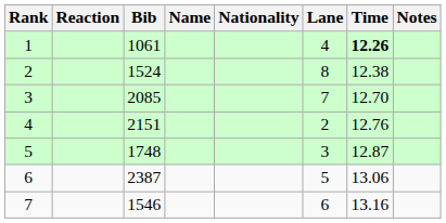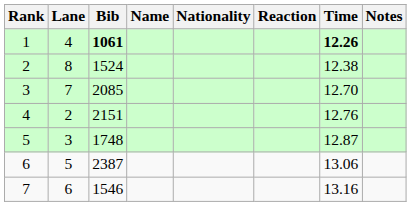 <table class="wikitable sortable" style="text-align:center">
 <tr>
 <th>Rank</th>
-<th>Reaction</th>
+<th>Lane</th>
 <th>Bib</th>
 <th>Name</th>
 <th>Nationality</th>
-<th>Lane</th>
+<th>Reaction</th>
 <th>Time</th>
 <th>Notes</th>
 </tr>
 <tr bgcolor=ccffcc>
 <td>1</td>
-<td></td>
-<td>1061</td>
+<td>4</td>
+<td><strong>1061</strong></td>
 <td align=left></td>
 <td align=left></td>
-<td>4</td>
+<td></td>
 <td><strong>12.26</strong></td>
 <td><strong></strong></td>
 </tr>
 <tr bgcolor=ccffcc>
 <td>2</td>
-<td></td>
+<td>8</td>
 <td>1524</td>
 <td align=left></td>
 <td align=left></td>
-<td>8</td>
+<td></td>
 <td>12.38</td>
 <td><strong></strong></td>
 </tr>
 <tr bgcolor=ccffcc>
 <td>3</td>
-<td></td>
+<td>7</td>
 <td>2085</td>
 <td align=left></td>
 <td align=left></td>
-<td>7</td>
+<td></td>
 <td>12.70</td>
 <td><strong></strong></td>
 </tr>
 <tr bgcolor=ccffcc>
 <td>4</td>
-<td></td>
+<td>2</td>
 <td>2151</td>
 <td align=left></td>
 <td align=left></td>
-<td>2</td>
+<td></td>
 <td>12.76</td>
 <td><strong></strong></td>
 </tr>
 <tr bgcolor=ccffcc>
 <td>5</td>
-<td></td>
+<td>3</td>
 <td>1748</td>
 <td align=left></td>
 <td align=left></td>
-<td>3</td>
+<td></td>
 <td>12.87</td>
 <td><strong></strong></td>
 </tr>
 <tr>
 <td>6</td>
-<td></td>
+<td>5</td>
 <td>2387</td>
 <td align=left></td>
 <td align=left></td>
-<td>5</td>
+<td></td>
 <td>13.06</td>
 <td></td>
 </tr>
 <tr>
 <td>7</td>
-<td></td>
+<td>6</td>
 <td>1546</td>
 <td align=left></td>
 <td align=left></td>
-<td>6</td>
+<td></td>
 <td>13.16</td>
 <td></td>
 </tr>
 </table>
